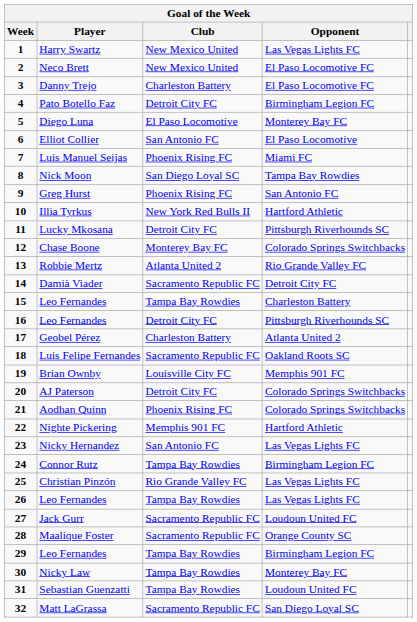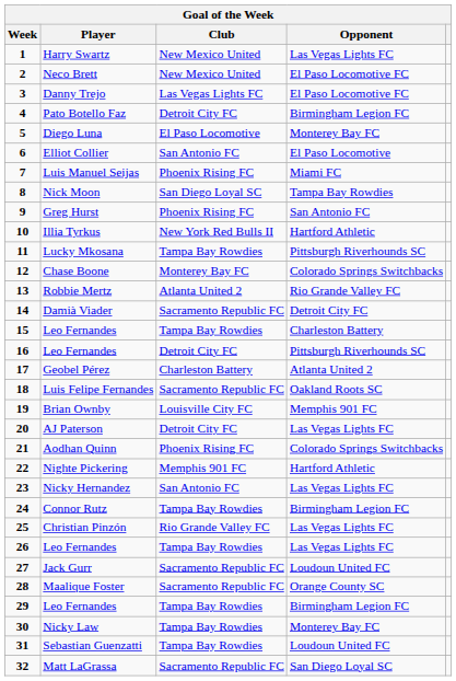 <table class="wikitable collapsible collapsed">
 <tr>
 <th colspan="5">Goal of the Week</th>
 </tr>
 <tr>
 <th>Week</th>
 <th>Player</th>
 <th>Club</th>
 <th>Opponent</th>
 <th></th>
 </tr>
 <tr>
 <td style="text-align: center;"><strong>1</strong></td>
 <td> <a href='#'>Harry Swartz</a></td>
 <td><a href='#'>New Mexico United</a></td>
 <td><a href='#'>Las Vegas Lights FC</a></td>
 <td style="text-align:center"></td>
 </tr>
 <tr>
 <td style="text-align: center;"><strong>2</strong></td>
 <td> <a href='#'>Neco Brett</a></td>
 <td><a href='#'>New Mexico United</a></td>
 <td><a href='#'>El Paso Locomotive FC</a></td>
 <td style="text-align:center"></td>
 </tr>
 <tr>
 <td style="text-align: center;"><strong>3</strong></td>
 <td> <a href='#'>Danny Trejo</a></td>
-<td><a href='#'>Charleston Battery</a></td>
+<td><a href='#'>Las Vegas Lights FC</a></td>
 <td><a href='#'>El Paso Locomotive FC</a></td>
 <td style="text-align:center"></td>
 </tr>
 <tr>
 <td style="text-align: center;"><strong>4</strong></td>
 <td> <a href='#'>Pato Botello Faz</a></td>
 <td><a href='#'>Detroit City FC</a></td>
 <td><a href='#'>Birmingham Legion FC</a></td>
 <td style="text-align:center"></td>
 </tr>
 <tr>
 <td style="text-align: center;"><strong>5</strong></td>
 <td> <a href='#'>Diego Luna</a></td>
 <td><a href='#'>El Paso Locomotive</a></td>
 <td><a href='#'>Monterey Bay FC</a></td>
 <td style="text-align:center"></td>
 </tr>
 <tr>
 <td style="text-align: center;"><strong>6</strong></td>
 <td> <a href='#'>Elliot Collier</a></td>
 <td><a href='#'>San Antonio FC</a></td>
 <td><a href='#'>El Paso Locomotive</a></td>
 <td style="text-align:center"></td>
 </tr>
 <tr>
 <td style="text-align: center;"><strong>7</strong></td>
 <td> <a href='#'>Luis Manuel Seijas</a></td>
 <td><a href='#'>Phoenix Rising FC</a></td>
 <td><a href='#'>Miami FC</a></td>
 <td style="text-align:center"></td>
 </tr>
 <tr>
 <td style="text-align: center;"><strong>8</strong></td>
 <td> <a href='#'>Nick Moon</a></td>
 <td><a href='#'>San Diego Loyal SC</a></td>
 <td><a href='#'>Tampa Bay Rowdies</a></td>
 <td style="text-align:center"></td>
 </tr>
 <tr>
 <td style="text-align: center;"><strong>9</strong></td>
 <td> <a href='#'>Greg Hurst</a></td>
 <td><a href='#'>Phoenix Rising FC</a></td>
 <td><a href='#'>San Antonio FC</a></td>
 <td style="text-align:center"></td>
 </tr>
 <tr>
 <td style="text-align: center;"><strong>10</strong></td>
 <td> <a href='#'>Illia Tyrkus</a></td>
 <td><a href='#'>New York Red Bulls II</a></td>
 <td><a href='#'>Hartford Athletic</a></td>
 <td style="text-align:center"></td>
 </tr>
 <tr>
 <td style="text-align: center;"><strong>11</strong></td>
 <td> <a href='#'>Lucky Mkosana</a></td>
-<td><a href='#'>Detroit City FC</a></td>
+<td><a href='#'>Tampa Bay Rowdies</a></td>
 <td><a href='#'>Pittsburgh Riverhounds SC</a></td>
 <td style="text-align:center"></td>
 </tr>
 <tr>
 <td style="text-align: center;"><strong>12</strong></td>
 <td> <a href='#'>Chase Boone</a></td>
 <td><a href='#'>Monterey Bay FC</a></td>
 <td><a href='#'>Colorado Springs Switchbacks</a></td>
 <td style="text-align:center"></td>
 </tr>
 <tr>
 <td style="text-align: center;"><strong>13</strong></td>
 <td> <a href='#'>Robbie Mertz</a></td>
 <td><a href='#'>Atlanta United 2</a></td>
 <td><a href='#'>Rio Grande Valley FC</a></td>
 <td style="text-align:center"></td>
 </tr>
 <tr>
 <td style="text-align: center;"><strong>14</strong></td>
 <td> <a href='#'>Damià Viader</a></td>
 <td><a href='#'>Sacramento Republic FC</a></td>
 <td><a href='#'>Detroit City FC</a></td>
 <td style="text-align:center"></td>
 </tr>
 <tr>
 <td style="text-align: center;"><strong>15</strong></td>
 <td> <a href='#'>Leo Fernandes</a></td>
 <td><a href='#'>Tampa Bay Rowdies</a></td>
 <td><a href='#'>Charleston Battery</a></td>
 <td style="text-align:center"></td>
 </tr>
 <tr>
 <td style="text-align: center;"><strong>16</strong></td>
 <td> <a href='#'>Leo Fernandes</a></td>
 <td><a href='#'>Detroit City FC</a></td>
 <td><a href='#'>Pittsburgh Riverhounds SC</a></td>
 <td style="text-align:center"></td>
 </tr>
 <tr>
 <td style="text-align: center;"><strong>17</strong></td>
 <td> <a href='#'>Geobel Pérez</a></td>
 <td><a href='#'>Charleston Battery</a></td>
 <td><a href='#'>Atlanta United 2</a></td>
 <td style="text-align:center"></td>
 </tr>
 <tr>
 <td style="text-align: center;"><strong>18</strong></td>
 <td> <a href='#'>Luis Felipe Fernandes</a></td>
 <td><a href='#'>Sacramento Republic FC</a></td>
 <td><a href='#'>Oakland Roots SC</a></td>
 <td style="text-align:center"></td>
 </tr>
 <tr>
 <td style="text-align: center;"><strong>19</strong></td>
 <td> <a href='#'>Brian Ownby</a></td>
 <td><a href='#'>Louisville City FC</a></td>
 <td><a href='#'>Memphis 901 FC</a></td>
 <td style="text-align:center"></td>
 </tr>
 <tr>
 <td style="text-align: center;"><strong>20</strong></td>
 <td> <a href='#'>AJ Paterson</a></td>
 <td><a href='#'>Detroit City FC</a></td>
-<td><a href='#'>Colorado Springs Switchbacks</a></td>
+<td><a href='#'>Las Vegas Lights FC</a></td>
 <td style="text-align:center"></td>
 </tr>
 <tr>
 <td style="text-align: center;"><strong>21</strong></td>
 <td> <a href='#'>Aodhan Quinn</a></td>
 <td><a href='#'>Phoenix Rising FC</a></td>
 <td><a href='#'>Colorado Springs Switchbacks</a></td>
 <td style="text-align:center"></td>
 </tr>
 <tr>
 <td style="text-align: center;"><strong>22</strong></td>
 <td> <a href='#'>Nighte Pickering</a></td>
 <td><a href='#'>Memphis 901 FC</a></td>
 <td><a href='#'>Hartford Athletic</a></td>
 <td style="text-align:center"></td>
 </tr>
 <tr>
 <td style="text-align: center;"><strong>23</strong></td>
 <td> <a href='#'>Nicky Hernandez</a></td>
 <td><a href='#'>San Antonio FC</a></td>
 <td><a href='#'>Las Vegas Lights FC</a></td>
 <td style="text-align:center"></td>
 </tr>
 <tr>
 <td style="text-align: center;"><strong>24</strong></td>
 <td> <a href='#'>Connor Rutz</a></td>
 <td><a href='#'>Tampa Bay Rowdies</a></td>
 <td><a href='#'>Birmingham Legion FC</a></td>
 <td style="text-align:center"></td>
 </tr>
 <tr>
 <td style="text-align: center;"><strong>25</strong></td>
 <td> <a href='#'>Christian Pinzón</a></td>
 <td><a href='#'>Rio Grande Valley FC</a></td>
 <td><a href='#'>Las Vegas Lights FC</a></td>
 <td style="text-align:center"></td>
 </tr>
 <tr>
 <td style="text-align: center;"><strong>26</strong></td>
 <td> <a href='#'>Leo Fernandes</a></td>
 <td><a href='#'>Tampa Bay Rowdies</a></td>
 <td><a href='#'>Las Vegas Lights FC</a></td>
 <td style="text-align:center"></td>
 </tr>
 <tr>
 <td style="text-align: center;"><strong>27</strong></td>
 <td> <a href='#'>Jack Gurr</a></td>
 <td><a href='#'>Sacramento Republic FC</a></td>
 <td><a href='#'>Loudoun United FC</a></td>
 <td style="text-align:center"></td>
 </tr>
 <tr>
 <td style="text-align: center;"><strong>28</strong></td>
 <td> <a href='#'>Maalique Foster</a></td>
 <td><a href='#'>Sacramento Republic FC</a></td>
 <td><a href='#'>Orange County SC</a></td>
 <td style="text-align:center"></td>
 </tr>
 <tr>
 <td style="text-align: center;"><strong>29</strong></td>
 <td> <a href='#'>Leo Fernandes</a></td>
 <td><a href='#'>Tampa Bay Rowdies</a></td>
 <td><a href='#'>Birmingham Legion FC</a></td>
 <td style="text-align:center"></td>
 </tr>
 <tr>
 <td style="text-align: center;"><strong>30</strong></td>
 <td> <a href='#'>Nicky Law</a></td>
 <td><a href='#'>Tampa Bay Rowdies</a></td>
 <td><a href='#'>Monterey Bay FC</a></td>
 <td style="text-align:center"></td>
 </tr>
 <tr>
 <td style="text-align: center;"><strong>31</strong></td>
 <td> <a href='#'>Sebastian Guenzatti</a></td>
 <td><a href='#'>Tampa Bay Rowdies</a></td>
 <td><a href='#'>Loudoun United FC</a></td>
 <td style="text-align:center"></td>
 </tr>
 <tr>
 <td style="text-align: center;"><strong>32</strong></td>
 <td> <a href='#'>Matt LaGrassa</a></td>
 <td><a href='#'>Sacramento Republic FC</a></td>
 <td><a href='#'>San Diego Loyal SC</a></td>
 <td style="text-align:center"></td>
 </tr>
 </table>
